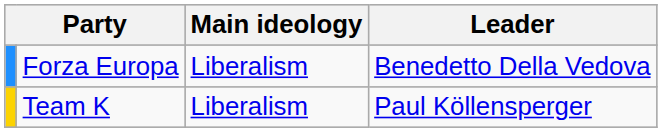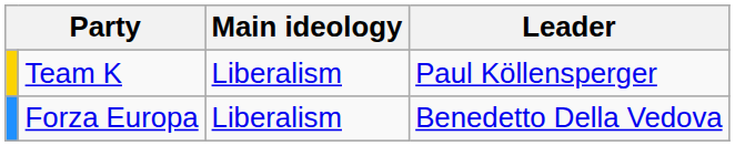 <table class="wikitable">
 <tr>
 <th colspan=2>Party</th>
 <th>Main ideology</th>
 <th>Leader</th>
 </tr>
 <tr>
+<td style="background:#fcd300;"></td>
+<td><a href='#'>Team K</a></td>
+<td><a href='#'>Liberalism</a></td>
+<td><a href='#'>Paul Köllensperger</a></td>
+</tr>
+<tr>
 <td style="background:#1e90ff;"></td>
 <td><a href='#'>Forza Europa</a></td>
 <td><a href='#'>Liberalism</a></td>
 <td><a href='#'>Benedetto Della Vedova</a></td>
 </tr>
-<tr>
-<td style="background:#fcd300;"></td>
-<td><a href='#'>Team K</a></td>
-<td><a href='#'>Liberalism</a></td>
-<td><a href='#'>Paul Köllensperger</a></td>
-</tr>
 </table>
